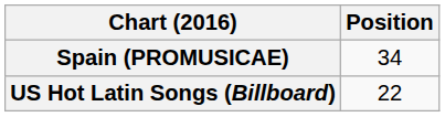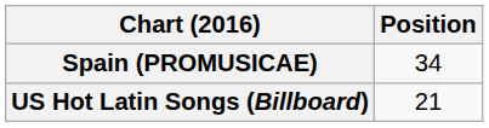 <table class="wikitable plainrowheaders" style="text-align:center">
 <tr>
 <th>Chart (2016)</th>
 <th>Position</th>
 </tr>
 <tr>
 <th scope="row">Spain (PROMUSICAE)</th>
 <td>34</td>
 </tr>
 <tr>
 <th scope="row">US Hot Latin Songs (<em>Billboard</em>)</th>
-<td>22</td>
+<td>21</td>
 </tr>
 </table>
